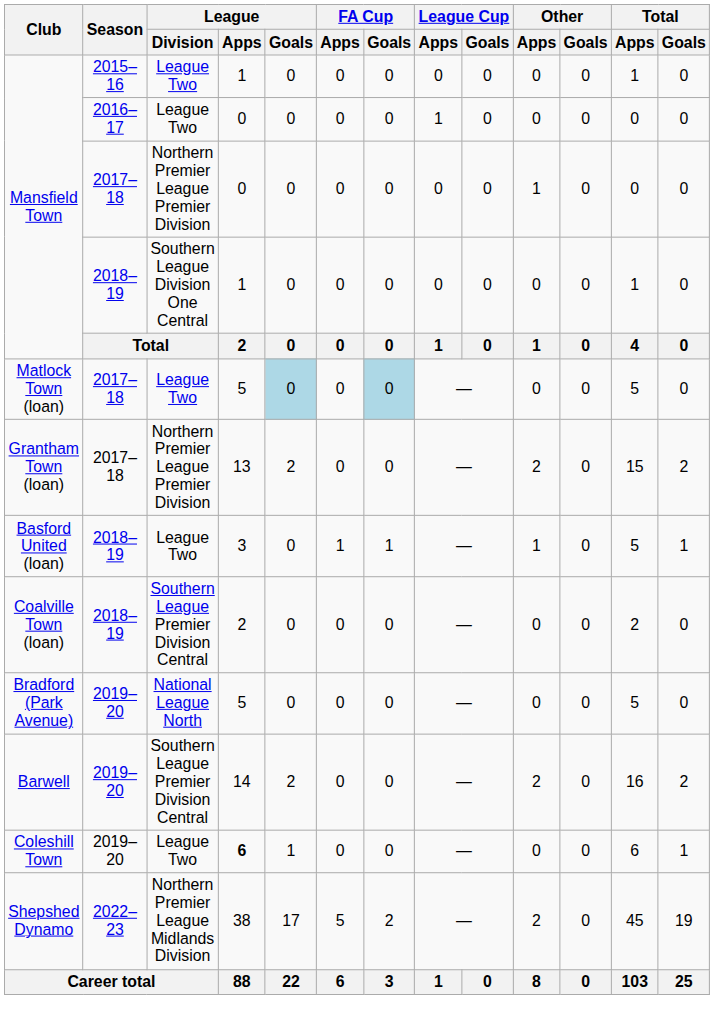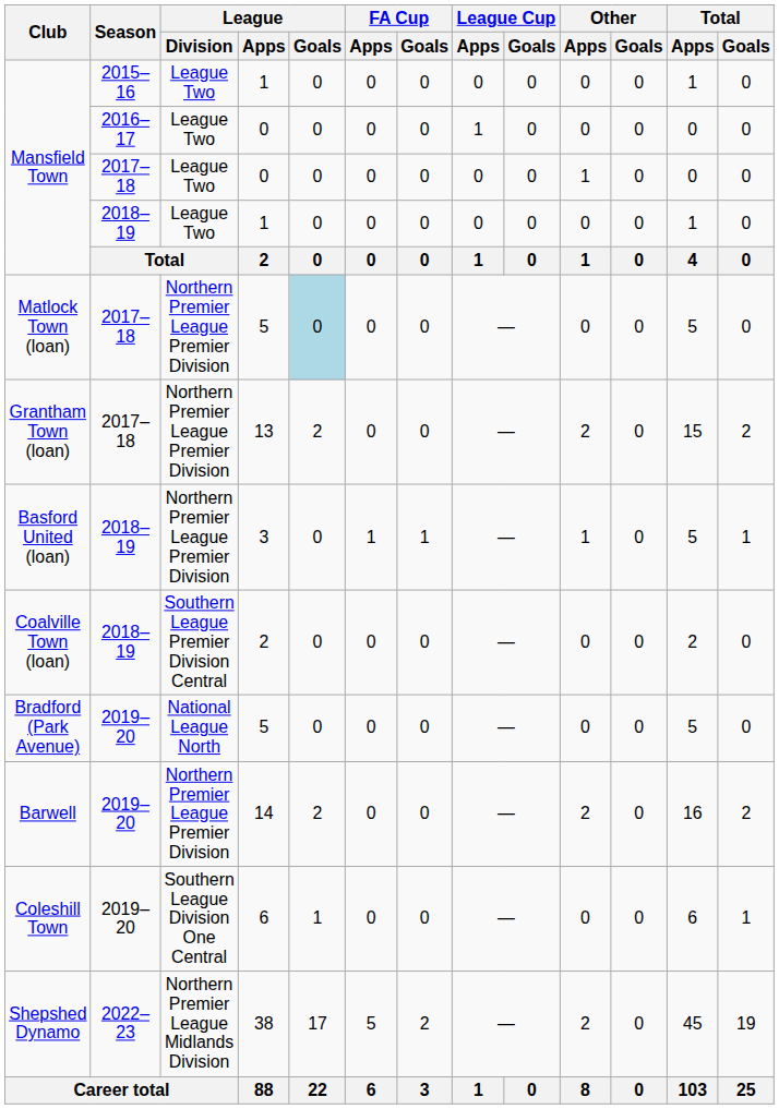 <table class="wikitable" style="text-align:center">
 <tr>
 <th rowspan="2">Club</th>
 <th rowspan="2">Season</th>
 <th colspan="3">League</th>
 <th colspan="2"><a href='#'>FA Cup</a></th>
 <th colspan="2"><a href='#'>League Cup</a></th>
 <th colspan="2">Other</th>
 <th colspan="2">Total</th>
 </tr>
 <tr>
 <th>Division</th>
 <th>Apps</th>
 <th>Goals</th>
 <th>Apps</th>
 <th>Goals</th>
 <th>Apps</th>
 <th>Goals</th>
 <th>Apps</th>
 <th>Goals</th>
 <th>Apps</th>
 <th>Goals</th>
 </tr>
 <tr>
 <td rowspan="5"><a href='#'>Mansfield Town</a></td>
 <td><a href='#'>2015–16</a></td>
 <td><a href='#'>League Two</a></td>
 <td>1</td>
 <td>0</td>
 <td>0</td>
 <td>0</td>
 <td>0</td>
 <td>0</td>
 <td>0</td>
 <td>0</td>
 <td>1</td>
 <td>0</td>
 </tr>
 <tr>
 <td><a href='#'>2016–17</a></td>
 <td>League Two</td>
 <td>0</td>
 <td>0</td>
 <td>0</td>
 <td>0</td>
 <td>1</td>
 <td>0</td>
 <td>0</td>
 <td>0</td>
 <td>0</td>
 <td>0</td>
 </tr>
 <tr>
 <td><a href='#'>2017–18</a></td>
-<td>Northern Premier League Premier Division</td>
+<td>League Two</td>
 <td>0</td>
 <td>0</td>
 <td>0</td>
 <td>0</td>
 <td>0</td>
 <td>0</td>
 <td>1</td>
 <td>0</td>
 <td>0</td>
 <td>0</td>
 </tr>
 <tr>
 <td><a href='#'>2018–19</a></td>
-<td>Southern League Division One Central</td>
+<td>League Two</td>
 <td>1</td>
 <td>0</td>
 <td>0</td>
 <td>0</td>
 <td>0</td>
 <td>0</td>
 <td>0</td>
 <td>0</td>
 <td>1</td>
 <td>0</td>
 </tr>
 <tr>
 <th colspan="2">Total</th>
 <th>2</th>
 <th>0</th>
 <th>0</th>
 <th>0</th>
 <th>1</th>
 <th>0</th>
 <th>1</th>
 <th>0</th>
 <th>4</th>
 <th>0</th>
 </tr>
 <tr>
 <td><a href='#'>Matlock Town</a> (loan)</td>
 <td><a href='#'>2017–18</a></td>
-<td><a href='#'>League Two</a></td>
+<td><a href='#'>Northern Premier League</a> Premier Division</td>
 <td>5</td>
 <td style="background: lightblue;">0</td>
 <td>0</td>
-<td style="background: lightblue;">0</td>
+<td>0</td>
 <td colspan="2">—</td>
 <td>0</td>
 <td>0</td>
 <td>5</td>
 <td>0</td>
 </tr>
 <tr>
 <td><a href='#'>Grantham Town</a> (loan)</td>
 <td>2017–18</td>
 <td>Northern Premier League Premier Division</td>
 <td>13</td>
 <td>2</td>
 <td>0</td>
 <td>0</td>
 <td colspan="2">—</td>
 <td>2</td>
 <td>0</td>
 <td>15</td>
 <td>2</td>
 </tr>
 <tr>
 <td><a href='#'>Basford United</a> (loan)</td>
 <td><a href='#'>2018–19</a></td>
-<td>League Two</td>
+<td>Northern Premier League Premier Division</td>
 <td>3</td>
 <td>0</td>
 <td>1</td>
 <td>1</td>
 <td colspan="2">—</td>
 <td>1</td>
 <td>0</td>
 <td>5</td>
 <td>1</td>
 </tr>
 <tr>
 <td><a href='#'>Coalville Town</a> (loan)</td>
 <td><a href='#'>2018–19</a></td>
 <td><a href='#'>Southern League</a> Premier Division Central</td>
 <td>2</td>
 <td>0</td>
 <td>0</td>
 <td>0</td>
 <td colspan="2">—</td>
 <td>0</td>
 <td>0</td>
 <td>2</td>
 <td>0</td>
 </tr>
 <tr>
 <td><a href='#'>Bradford (Park Avenue)</a></td>
 <td><a href='#'>2019–20</a></td>
 <td><a href='#'>National League North</a></td>
 <td>5</td>
 <td>0</td>
 <td>0</td>
 <td>0</td>
 <td colspan="2">—</td>
 <td>0</td>
 <td>0</td>
 <td>5</td>
 <td>0</td>
 </tr>
 <tr>
 <td><a href='#'>Barwell</a></td>
 <td><a href='#'>2019–20</a></td>
-<td>Southern League Premier Division Central</td>
+<td><a href='#'>Northern Premier League</a> Premier Division</td>
 <td>14</td>
 <td>2</td>
 <td>0</td>
 <td>0</td>
 <td colspan="2">—</td>
 <td>2</td>
 <td>0</td>
 <td>16</td>
 <td>2</td>
 </tr>
 <tr>
 <td><a href='#'>Coleshill Town</a></td>
 <td>2019–20</td>
-<td>League Two</td>
-<td><strong>6</strong></td>
+<td>Southern League Division One Central</td>
+<td>6</td>
 <td>1</td>
 <td>0</td>
 <td>0</td>
 <td colspan="2">—</td>
 <td>0</td>
 <td>0</td>
 <td>6</td>
 <td>1</td>
 </tr>
 <tr>
 <td><a href='#'>Shepshed Dynamo</a></td>
 <td><a href='#'>2022–23</a></td>
 <td>Northern Premier League Midlands Division</td>
 <td>38</td>
 <td>17</td>
 <td>5</td>
 <td>2</td>
 <td colspan="2">—</td>
 <td>2</td>
 <td>0</td>
 <td>45</td>
 <td>19</td>
 </tr>
 <tr>
 <th colspan="3">Career total</th>
 <th>88</th>
 <th>22</th>
 <th>6</th>
 <th>3</th>
 <th>1</th>
 <th>0</th>
 <th>8</th>
 <th>0</th>
 <th>103</th>
 <th>25</th>
 </tr>
 </table>
